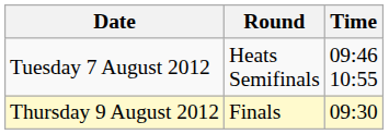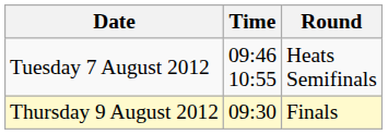 <table class="wikitable">
 <tr>
 <th>Date</th>
+<th>Time</th>
 <th>Round</th>
-<th>Time</th>
 </tr>
 <tr>
 <td>Tuesday 7 August 2012</td>
+<td>09:46<br>10:55</td>
 <td>Heats<br>Semifinals</td>
-<td>09:46<br>10:55</td>
 </tr>
 <tr>
 <td style=background:lemonchiffon>Thursday 9 August 2012</td>
+<td style=background:lemonchiffon>09:30</td>
 <td style=background:lemonchiffon>Finals</td>
-<td style=background:lemonchiffon>09:30</td>
 </tr>
 </table>
